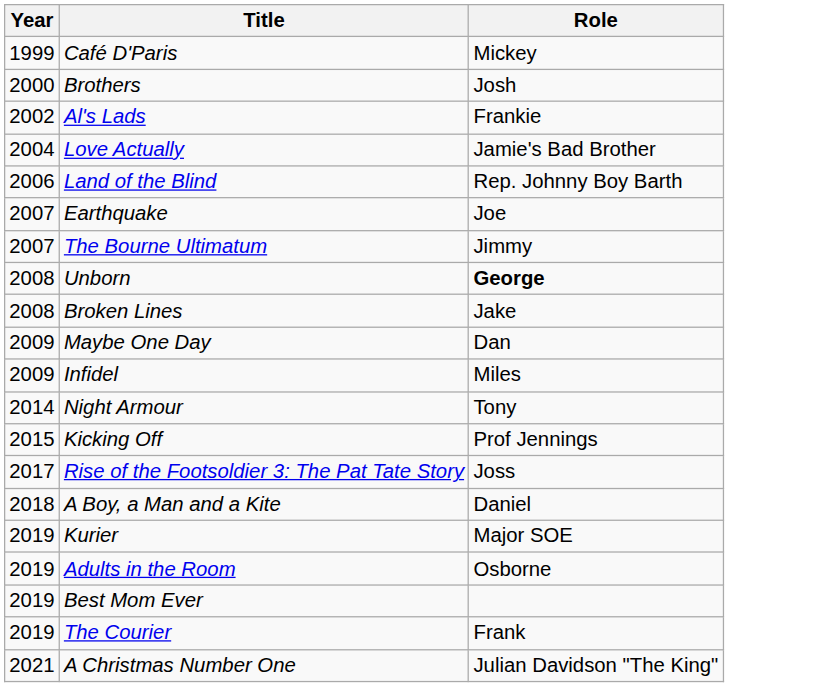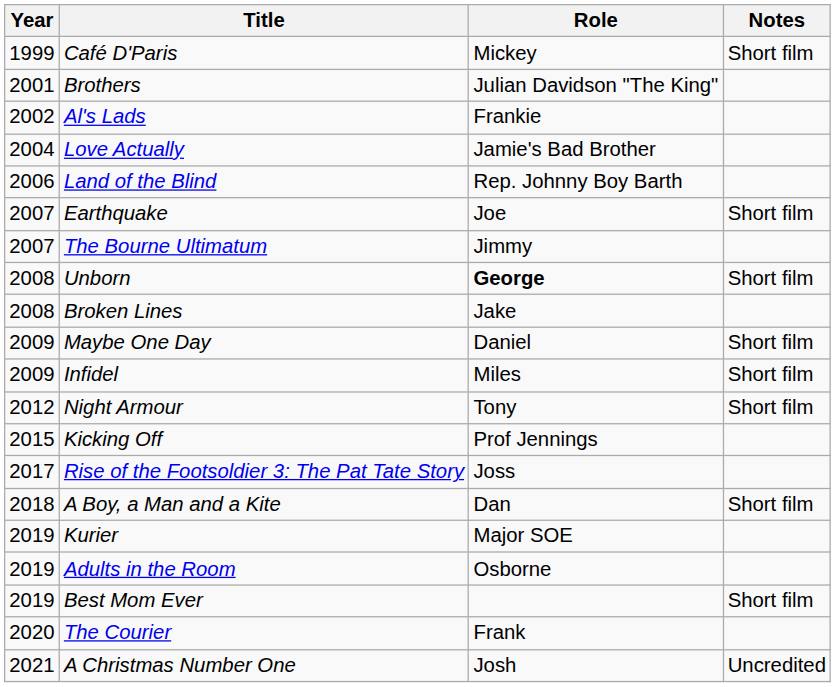 <table class="wikitable sortable">
 <tr>
 <th>Year</th>
 <th>Title</th>
 <th>Role</th>
+<th class="unsortable">Notes</th>
 </tr>
 <tr>
 <td>1999</td>
 <td><em>Café D'Paris</em></td>
 <td>Mickey</td>
+<td>Short film</td>
 </tr>
 <tr>
-<td>2000</td>
+<td>2001</td>
 <td><em>Brothers</em></td>
-<td>Josh</td>
+<td>Julian Davidson "The King"</td>
+<td></td>
 </tr>
 <tr>
 <td>2002</td>
 <td><em><a href='#'>Al's Lads</a></em></td>
 <td>Frankie</td>
+<td></td>
 </tr>
 <tr>
 <td>2004</td>
 <td><em><a href='#'>Love Actually</a></em></td>
 <td>Jamie's Bad Brother</td>
+<td></td>
 </tr>
 <tr>
 <td>2006</td>
 <td><em><a href='#'>Land of the Blind</a></em></td>
 <td>Rep. Johnny Boy Barth</td>
+<td></td>
 </tr>
 <tr>
 <td>2007</td>
 <td><em>Earthquake</em></td>
 <td>Joe</td>
+<td>Short film</td>
 </tr>
 <tr>
 <td>2007</td>
 <td><em><a href='#'>The Bourne Ultimatum</a></em></td>
 <td>Jimmy</td>
+<td></td>
 </tr>
 <tr>
 <td>2008</td>
 <td><em>Unborn</em></td>
 <td><strong>George</strong></td>
+<td>Short film</td>
 </tr>
 <tr>
 <td>2008</td>
 <td><em>Broken Lines</em></td>
 <td>Jake</td>
+<td></td>
 </tr>
 <tr>
 <td>2009</td>
 <td><em>Maybe One Day</em></td>
-<td>Dan</td>
+<td>Daniel</td>
+<td>Short film</td>
 </tr>
 <tr>
 <td>2009</td>
 <td><em>Infidel</em></td>
 <td>Miles</td>
+<td>Short film</td>
 </tr>
 <tr>
-<td>2014</td>
+<td>2012</td>
 <td><em>Night Armour</em></td>
 <td>Tony</td>
+<td>Short film</td>
 </tr>
 <tr>
 <td>2015</td>
 <td><em>Kicking Off</em></td>
 <td>Prof Jennings</td>
+<td></td>
 </tr>
 <tr>
 <td>2017</td>
 <td><em><a href='#'>Rise of the Footsoldier 3: The Pat Tate Story</a></em></td>
 <td>Joss</td>
+<td></td>
 </tr>
 <tr>
 <td>2018</td>
 <td><em>A Boy, a Man and a Kite</em></td>
-<td>Daniel</td>
+<td>Dan</td>
+<td>Short film</td>
 </tr>
 <tr>
 <td>2019</td>
 <td><em>Kurier</em></td>
 <td>Major SOE</td>
+<td></td>
 </tr>
 <tr>
 <td>2019</td>
 <td><em><a href='#'>Adults in the Room</a></em></td>
 <td>Osborne</td>
+<td></td>
 </tr>
 <tr>
 <td>2019</td>
 <td><em>Best Mom Ever</em></td>
 <td></td>
+<td>Short film</td>
 </tr>
 <tr>
-<td>2019</td>
+<td>2020</td>
 <td><em><a href='#'>The Courier</a></em></td>
 <td>Frank</td>
+<td></td>
 </tr>
 <tr>
 <td>2021</td>
 <td><em>A Christmas Number One</em></td>
-<td>Julian Davidson "The King"</td>
+<td>Josh</td>
+<td>Uncredited</td>
 </tr>
 </table>
